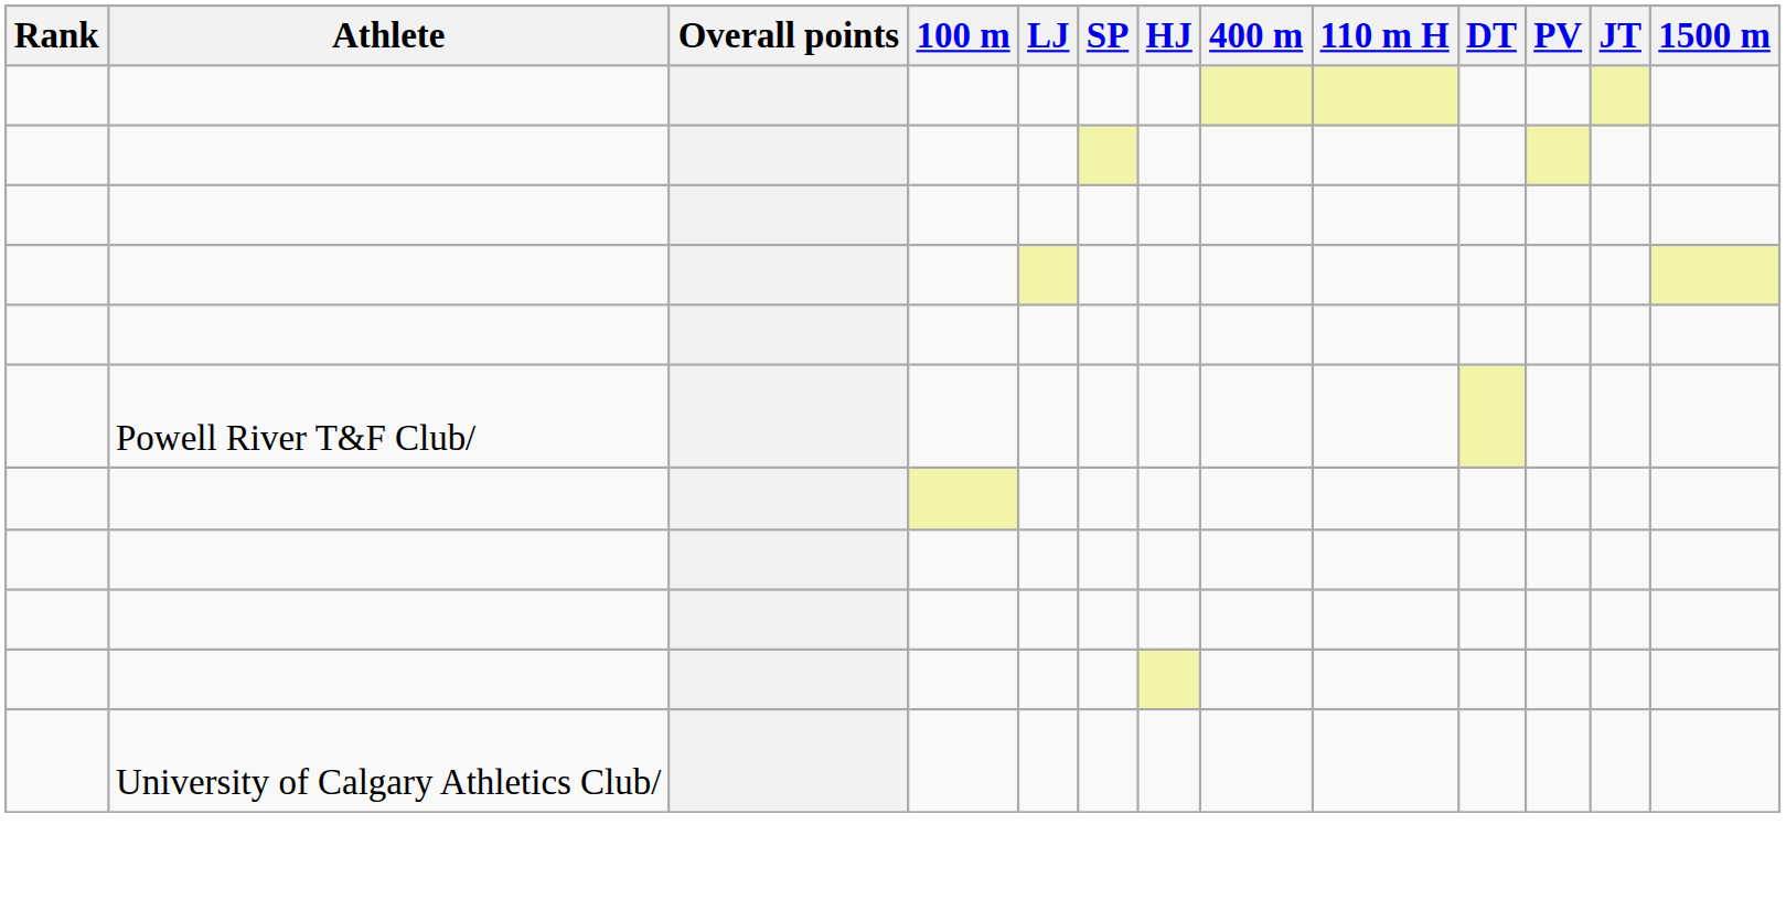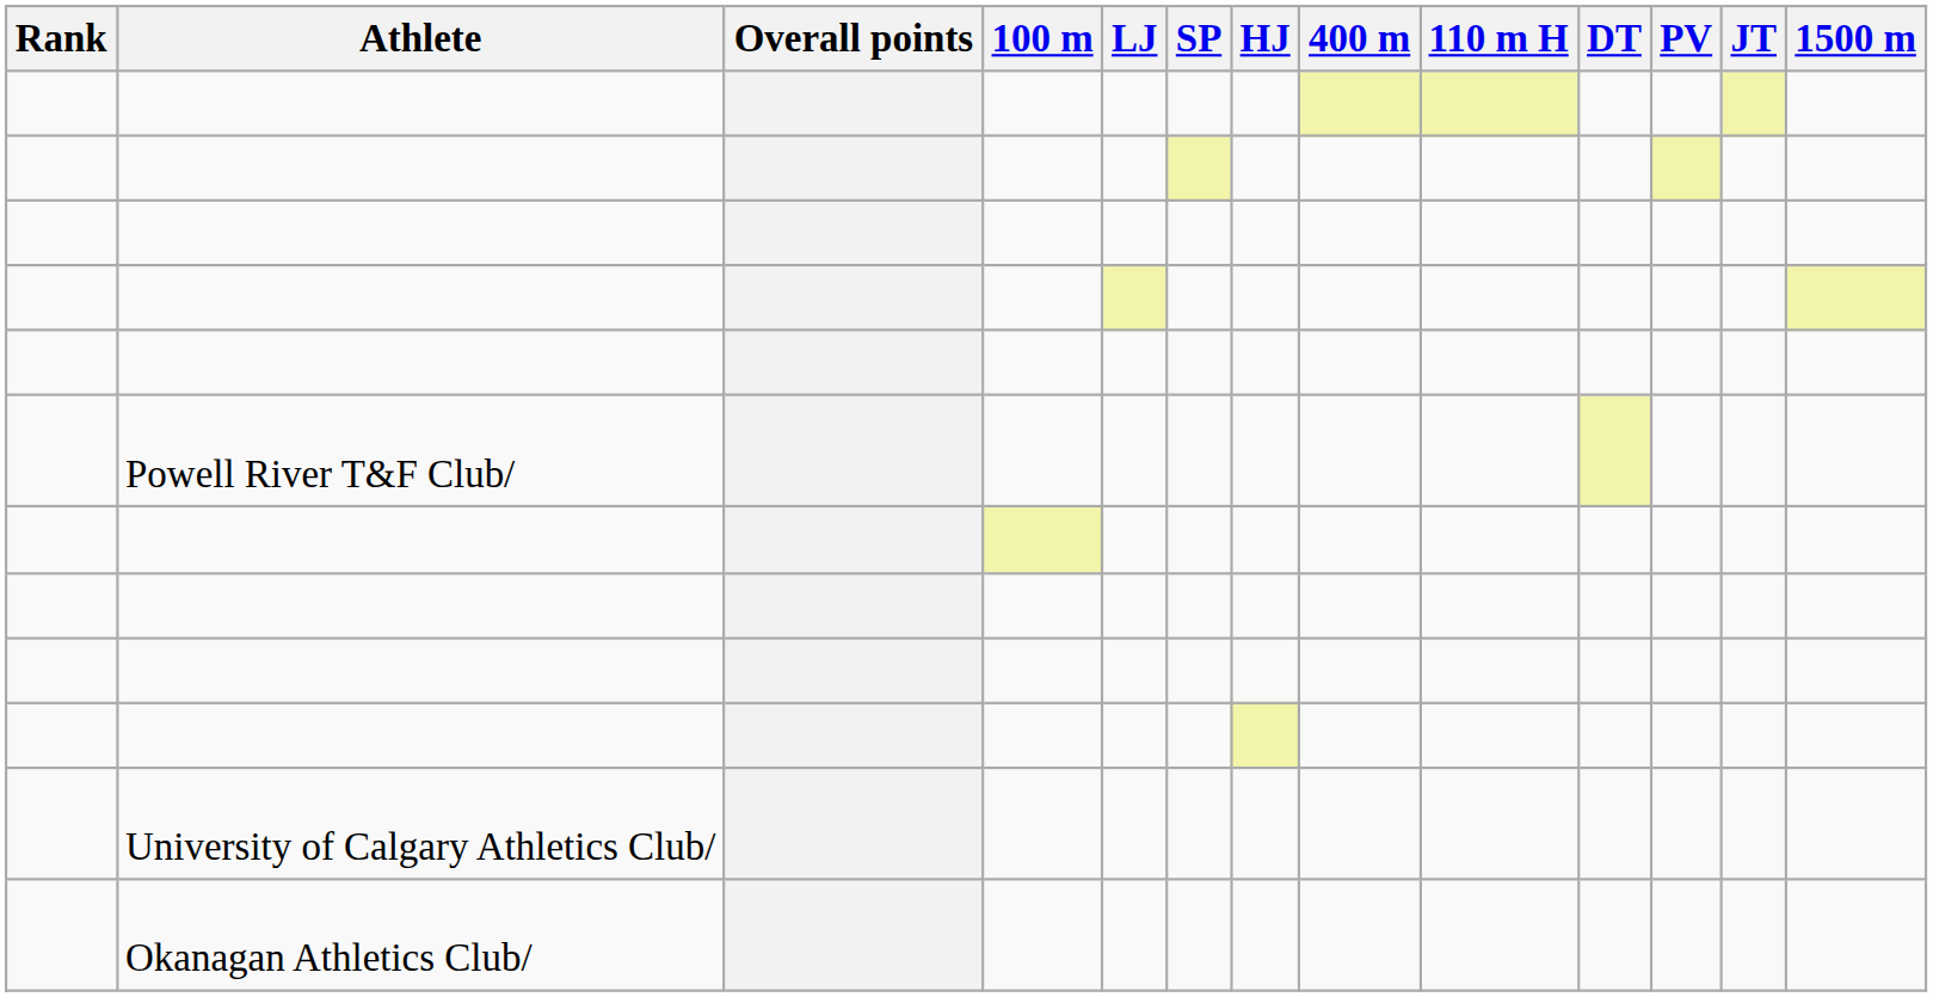 <table class="wikitable sortable" style="font-size:95%;">
 <tr>
 <th>Rank</th>
 <th>Athlete</th>
 <th>Overall points</th>
 <th><a href='#'>100 m</a></th>
 <th><a href='#'>LJ</a></th>
 <th><a href='#'>SP</a></th>
 <th><a href='#'>HJ</a></th>
 <th><a href='#'>400 m</a></th>
 <th><a href='#'>110 m H</a></th>
 <th><a href='#'>DT</a></th>
 <th><a href='#'>PV</a></th>
 <th><a href='#'>JT</a></th>
 <th><a href='#'>1500 m</a></th>
 </tr>
 <tr>
 <td align=center></td>
 <td align=left> <br></td>
 <th></th>
 <td></td>
 <td></td>
 <td></td>
 <td></td>
 <td bgcolor=#F2F5A9></td>
 <td bgcolor=#F2F5A9></td>
 <td></td>
 <td></td>
 <td bgcolor=#F2F5A9></td>
 <td></td>
 </tr>
 <tr>
 <td align=center></td>
 <td align=left> <br></td>
 <th></th>
 <td></td>
 <td></td>
 <td bgcolor=#F2F5A9></td>
 <td></td>
 <td></td>
 <td></td>
 <td></td>
 <td bgcolor=#F2F5A9></td>
 <td></td>
 <td></td>
 </tr>
 <tr>
 <td align=center></td>
 <td align=left> <br></td>
 <th></th>
 <td></td>
 <td></td>
 <td></td>
 <td></td>
 <td></td>
 <td></td>
 <td></td>
 <td></td>
 <td></td>
 <td></td>
 </tr>
 <tr>
 <td align=center></td>
 <td align=left> <br></td>
 <th></th>
 <td></td>
 <td bgcolor=#F2F5A9></td>
 <td></td>
 <td></td>
 <td></td>
 <td></td>
 <td></td>
 <td></td>
 <td></td>
 <td bgcolor=#F2F5A9></td>
 </tr>
 <tr>
 <td align=center></td>
 <td align=left> <br></td>
 <th></th>
 <td></td>
 <td></td>
 <td></td>
 <td></td>
 <td></td>
 <td></td>
 <td></td>
 <td></td>
 <td></td>
 <td></td>
 </tr>
 <tr>
 <td align=center></td>
 <td align=left> <br>Powell River T&F Club/</td>
 <th></th>
 <td></td>
 <td></td>
 <td></td>
 <td></td>
 <td></td>
 <td></td>
 <td bgcolor=#F2F5A9></td>
 <td></td>
 <td></td>
 <td></td>
 </tr>
 <tr>
 <td align=center></td>
 <td align=left> <br></td>
 <th></th>
 <td bgcolor=#F2F5A9></td>
 <td></td>
 <td></td>
 <td></td>
 <td></td>
 <td></td>
 <td></td>
 <td></td>
 <td></td>
 <td></td>
 </tr>
 <tr>
 <td align=center></td>
 <td align=left> <br></td>
 <th></th>
 <td></td>
 <td></td>
 <td></td>
 <td></td>
 <td></td>
 <td></td>
 <td></td>
 <td></td>
 <td></td>
 <td></td>
 </tr>
 <tr>
 <td align=center></td>
 <td align=left> <br></td>
 <th></th>
 <td></td>
 <td></td>
 <td></td>
 <td></td>
 <td></td>
 <td></td>
 <td></td>
 <td></td>
 <td></td>
 <td></td>
 </tr>
 <tr>
 <td align=center></td>
 <td align=left> <br></td>
 <th></th>
 <td></td>
 <td></td>
 <td></td>
 <td bgcolor=#F2F5A9></td>
 <td></td>
 <td></td>
 <td></td>
 <td></td>
 <td></td>
 <td></td>
 </tr>
 <tr>
 <td align=center></td>
 <td align=left> <br>University of Calgary Athletics Club/</td>
 <th></th>
 <td></td>
 <td></td>
 <td></td>
 <td></td>
 <td></td>
 <td></td>
 <td></td>
 <td></td>
 <td></td>
 <td></td>
 </tr>
+<tr>
+<td align=center></td>
+<td align=left> <br>Okanagan Athletics Club/</td>
+<th></th>
+<td></td>
+<td></td>
+<td></td>
+<td></td>
+<td></td>
+<td></td>
+<td></td>
+<td></td>
+<td></td>
+<td></td>
+</tr>
 </table>
